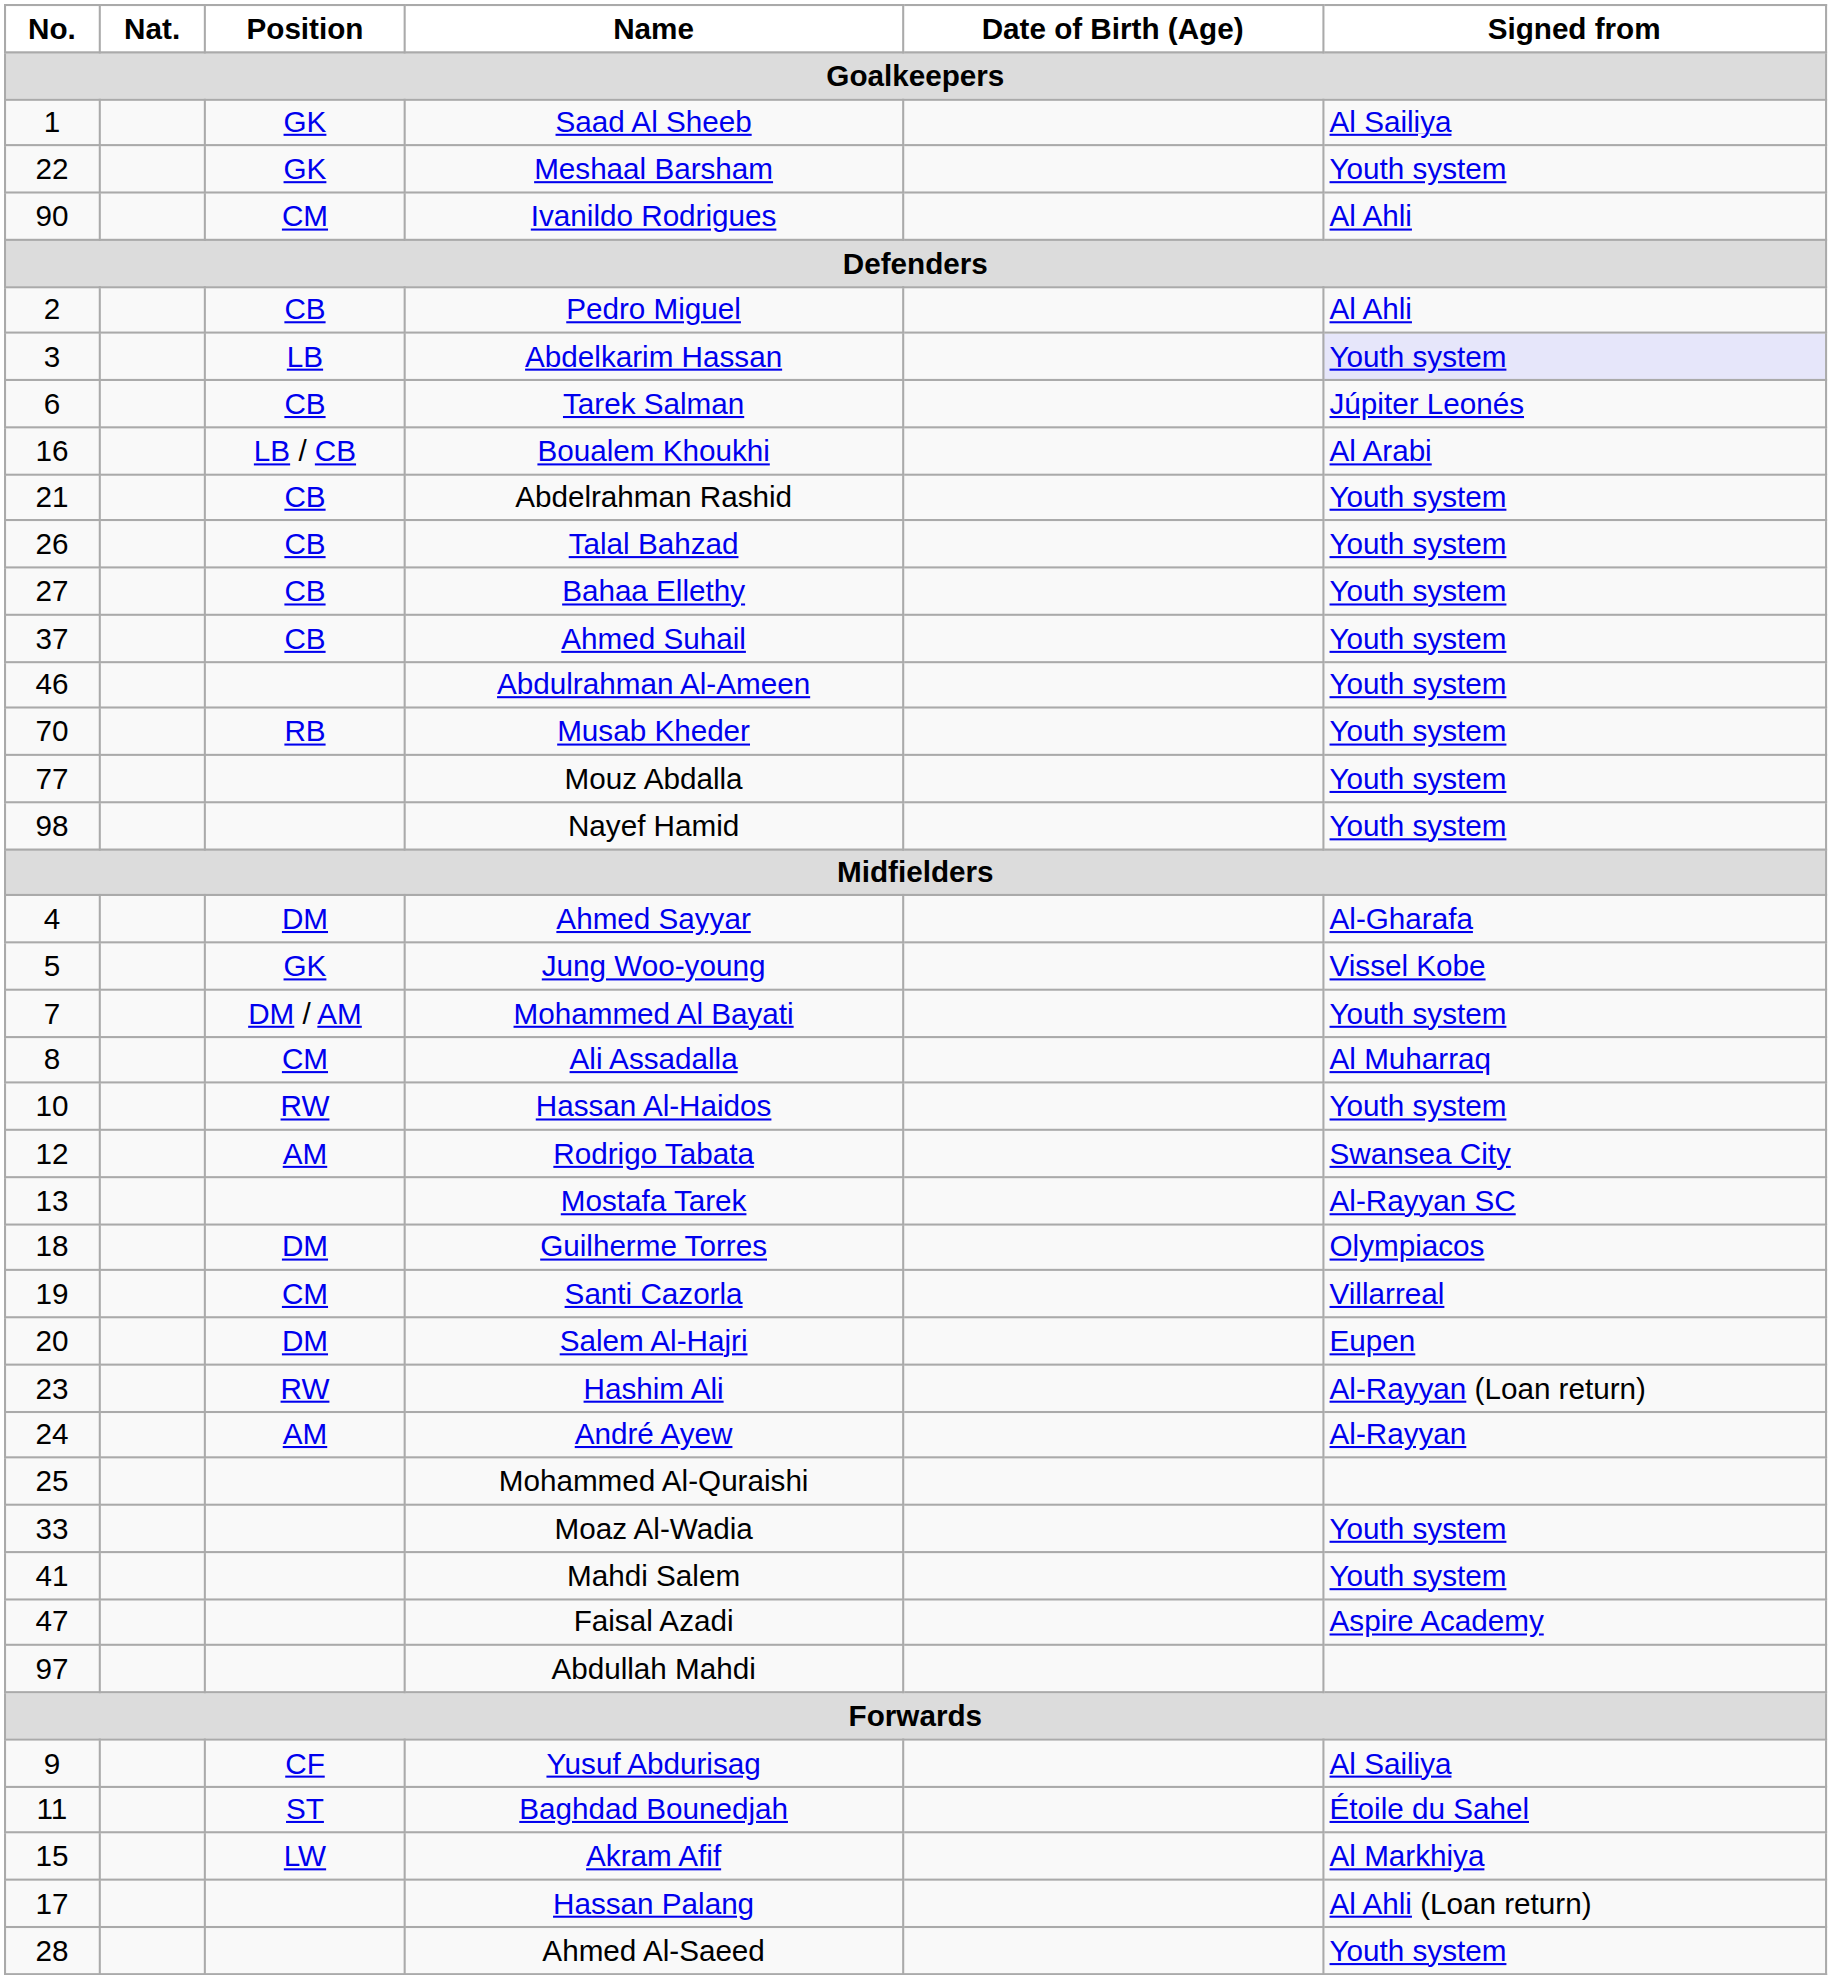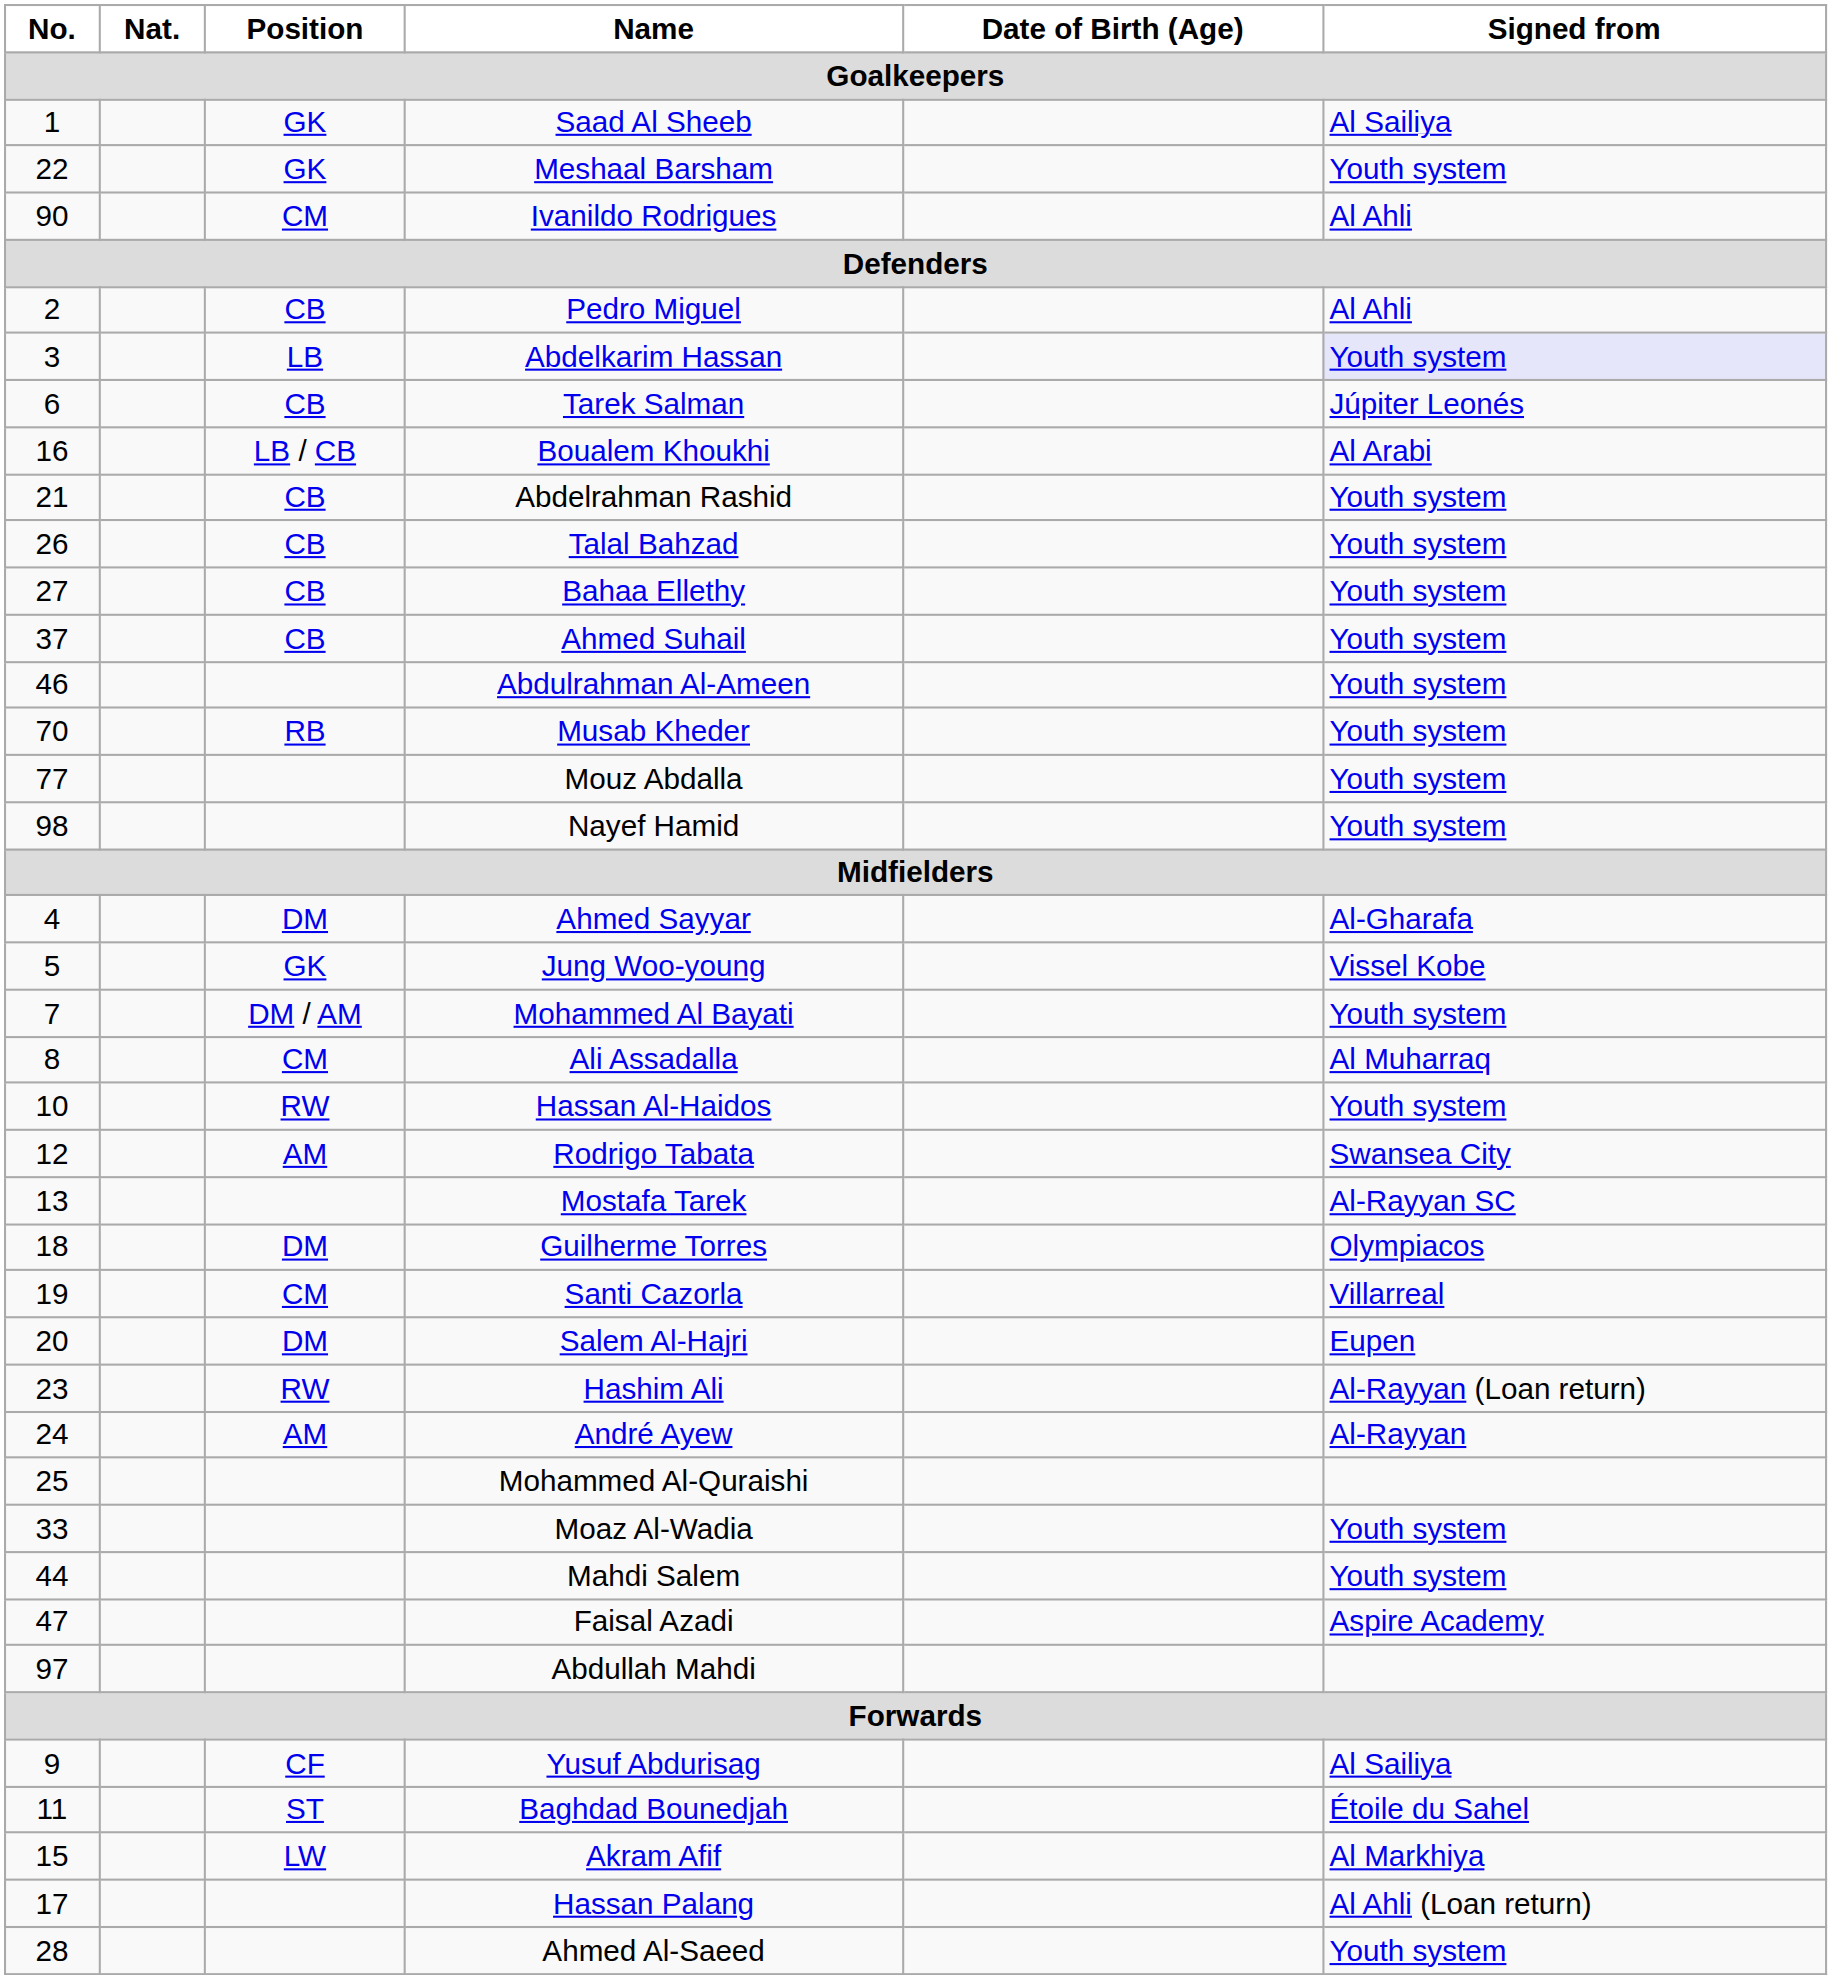 <table class="wikitable" style="text-align:center; font-size:90%; width:70%">
 <tr>
 <th style="background:white; color:black; text-align:center;">No.</th>
 <th style="background:white; color:black; text-align:center;">Nat.</th>
 <th style="background:white; color:black; text-align:center;">Position</th>
 <th style="background:white; color:black; text-align:center;">Name</th>
 <th style="background:white; color:black; text-align:center;">Date of Birth (Age)</th>
 <th style="background:white; color:black; text-align:center;">Signed from</th>
 </tr>
 <tr>
 <th colspan=10 style="background:#DCDCDC; text-align:center;">Goalkeepers</th>
 </tr>
 <tr>
 <td>1</td>
 <td></td>
 <td><a href='#'>GK</a></td>
 <td><a href='#'>Saad Al Sheeb</a></td>
 <td></td>
 <td style="text-align:left"> <a href='#'>Al Sailiya</a></td>
 </tr>
 <tr>
 <td>22</td>
 <td></td>
 <td><a href='#'>GK</a></td>
 <td><a href='#'>Meshaal Barsham</a></td>
 <td></td>
 <td style="text-align:left"> <a href='#'>Youth system</a></td>
 </tr>
 <tr>
 <td>90</td>
 <td></td>
 <td><a href='#'>CM</a></td>
 <td><a href='#'>Ivanildo Rodrigues</a></td>
 <td></td>
 <td style="text-align:left"> <a href='#'>Al Ahli</a></td>
 </tr>
 <tr>
 <th colspan=10 style="background:#DCDCDC; text-align:center;">Defenders</th>
 </tr>
 <tr>
 <td>2</td>
 <td></td>
 <td><a href='#'>CB</a></td>
 <td><a href='#'>Pedro Miguel</a></td>
 <td></td>
 <td style="text-align:left"> <a href='#'>Al Ahli</a></td>
 </tr>
 <tr>
 <td>3</td>
 <td></td>
 <td><a href='#'>LB</a></td>
 <td><a href='#'>Abdelkarim Hassan</a></td>
 <td></td>
 <td style="background: lavender; text-align:left"> <a href='#'>Youth system</a></td>
 </tr>
 <tr>
 <td>6</td>
 <td></td>
 <td><a href='#'>CB</a></td>
 <td><a href='#'>Tarek Salman</a></td>
 <td></td>
 <td style="text-align:left"> <a href='#'>Júpiter Leonés</a></td>
 </tr>
 <tr>
 <td>16</td>
 <td></td>
 <td><a href='#'>LB</a> / <a href='#'>CB</a></td>
 <td><a href='#'>Boualem Khoukhi</a></td>
 <td></td>
 <td style="text-align:left"> <a href='#'>Al Arabi</a></td>
 </tr>
 <tr>
 <td>21</td>
 <td></td>
 <td><a href='#'>CB</a></td>
 <td>Abdelrahman Rashid</td>
 <td></td>
 <td style="text-align:left"> <a href='#'>Youth system</a></td>
 </tr>
 <tr>
 <td>26</td>
 <td></td>
 <td><a href='#'>CB</a></td>
 <td><a href='#'>Talal Bahzad</a></td>
 <td></td>
 <td style="text-align:left"> <a href='#'>Youth system</a></td>
 </tr>
 <tr>
 <td>27</td>
 <td></td>
 <td><a href='#'>CB</a></td>
 <td><a href='#'>Bahaa Ellethy</a></td>
 <td></td>
 <td style="text-align:left"> <a href='#'>Youth system</a></td>
 </tr>
 <tr>
 <td>37</td>
 <td></td>
 <td><a href='#'>CB</a></td>
 <td><a href='#'>Ahmed Suhail</a></td>
 <td></td>
 <td style="text-align:left"> <a href='#'>Youth system</a></td>
 </tr>
 <tr>
 <td>46</td>
 <td></td>
 <td></td>
 <td><a href='#'>Abdulrahman Al-Ameen</a></td>
 <td></td>
 <td style="text-align:left"> <a href='#'>Youth system</a></td>
 </tr>
 <tr>
 <td>70</td>
 <td></td>
 <td><a href='#'>RB</a></td>
 <td><a href='#'>Musab Kheder</a></td>
 <td></td>
 <td style="text-align:left"> <a href='#'>Youth system</a></td>
 </tr>
 <tr>
 <td>77</td>
 <td></td>
 <td></td>
 <td>Mouz Abdalla</td>
 <td></td>
 <td style="text-align:left"> <a href='#'>Youth system</a></td>
 </tr>
 <tr>
 <td>98</td>
 <td></td>
 <td></td>
 <td>Nayef Hamid</td>
 <td></td>
 <td style="text-align:left"> <a href='#'>Youth system</a></td>
 </tr>
 <tr>
 <th colspan=10 style="background:#DCDCDC; text-align:center;">Midfielders</th>
 </tr>
 <tr>
 <td>4</td>
 <td></td>
 <td><a href='#'>DM</a></td>
 <td><a href='#'>Ahmed Sayyar</a></td>
 <td></td>
 <td style="text-align:left"> <a href='#'>Al-Gharafa</a></td>
 </tr>
 <tr>
 <td>5</td>
 <td></td>
 <td><a href='#'>GK</a></td>
 <td><a href='#'>Jung Woo-young</a></td>
 <td></td>
 <td style="text-align:left"> <a href='#'>Vissel Kobe</a></td>
 </tr>
 <tr>
 <td>7</td>
 <td></td>
 <td><a href='#'>DM</a> / <a href='#'>AM</a></td>
 <td><a href='#'>Mohammed Al Bayati</a></td>
 <td></td>
 <td style="text-align:left"> <a href='#'>Youth system</a></td>
 </tr>
 <tr>
 <td>8</td>
 <td></td>
 <td><a href='#'>CM</a></td>
 <td><a href='#'>Ali Assadalla</a></td>
 <td></td>
 <td style="text-align:left"><a href='#'>Al Muharraq</a></td>
 </tr>
 <tr>
 <td>10</td>
 <td></td>
 <td><a href='#'>RW</a></td>
 <td><a href='#'>Hassan Al-Haidos</a></td>
 <td></td>
 <td style="text-align:left"> <a href='#'>Youth system</a></td>
 </tr>
 <tr>
 <td>12</td>
 <td></td>
 <td><a href='#'>AM</a></td>
 <td><a href='#'>Rodrigo Tabata</a></td>
 <td></td>
 <td style="text-align:left"> <a href='#'>Swansea City</a></td>
 </tr>
 <tr>
 <td>13</td>
 <td></td>
 <td></td>
 <td><a href='#'>Mostafa Tarek</a></td>
 <td></td>
 <td style="text-align:left">  <a href='#'>Al-Rayyan SC</a></td>
 </tr>
 <tr>
 <td>18</td>
 <td></td>
 <td><a href='#'>DM</a></td>
 <td><a href='#'>Guilherme Torres</a></td>
 <td></td>
 <td style="text-align:left"> <a href='#'>Olympiacos</a></td>
 </tr>
 <tr>
 <td>19</td>
 <td></td>
 <td><a href='#'>CM</a></td>
 <td><a href='#'>Santi Cazorla</a></td>
 <td></td>
 <td style="text-align:left"> <a href='#'>Villarreal</a></td>
 </tr>
 <tr>
 <td>20</td>
 <td></td>
 <td><a href='#'>DM</a></td>
 <td><a href='#'>Salem Al-Hajri</a></td>
 <td></td>
 <td style="text-align:left"> <a href='#'>Eupen</a></td>
 </tr>
 <tr>
 <td>23</td>
 <td></td>
 <td><a href='#'>RW</a></td>
 <td><a href='#'>Hashim Ali</a></td>
 <td></td>
 <td style="text-align:left"> <a href='#'>Al-Rayyan</a> (Loan return)</td>
 </tr>
 <tr>
 <td>24</td>
 <td></td>
 <td><a href='#'>AM</a></td>
 <td><a href='#'>André Ayew</a></td>
 <td></td>
 <td style="text-align:left"> <a href='#'>Al-Rayyan</a></td>
 </tr>
 <tr>
 <td>25</td>
 <td></td>
 <td></td>
 <td>Mohammed Al-Quraishi</td>
 <td></td>
 <td style="text-align:left"></td>
 </tr>
 <tr>
 <td>33</td>
 <td></td>
 <td></td>
 <td>Moaz Al-Wadia</td>
 <td></td>
 <td style="text-align:left"> <a href='#'>Youth system</a></td>
 </tr>
 <tr>
-<td>41</td>
+<td>44</td>
 <td></td>
 <td></td>
 <td>Mahdi Salem</td>
 <td></td>
 <td style="text-align:left"> <a href='#'>Youth system</a></td>
 </tr>
 <tr>
 <td>47</td>
 <td></td>
 <td></td>
 <td>Faisal Azadi</td>
 <td></td>
 <td style="text-align:left"> <a href='#'>Aspire Academy</a></td>
 </tr>
 <tr>
 <td>97</td>
 <td></td>
 <td></td>
 <td>Abdullah Mahdi</td>
 <td></td>
 <td style="text-align:left"></td>
 </tr>
 <tr>
 <th colspan=10 style="background:#DCDCDC; text-align:center;">Forwards</th>
 </tr>
 <tr>
 <td>9</td>
 <td></td>
 <td><a href='#'>CF</a></td>
 <td><a href='#'>Yusuf Abdurisag</a></td>
 <td></td>
 <td style="text-align:left"> <a href='#'>Al Sailiya</a></td>
 </tr>
 <tr>
 <td>11</td>
 <td></td>
 <td><a href='#'>ST</a></td>
 <td><a href='#'>Baghdad Bounedjah</a></td>
 <td></td>
 <td style="text-align:left"> <a href='#'>Étoile du Sahel</a></td>
 </tr>
 <tr>
 <td>15</td>
 <td></td>
 <td><a href='#'>LW</a></td>
 <td><a href='#'>Akram Afif</a></td>
 <td></td>
 <td style="text-align:left"> <a href='#'>Al Markhiya</a></td>
 </tr>
 <tr>
 <td>17</td>
 <td></td>
 <td></td>
 <td><a href='#'>Hassan Palang</a></td>
 <td></td>
 <td style="text-align:left"> <a href='#'>Al Ahli</a> (Loan return)</td>
 </tr>
 <tr>
 <td>28</td>
 <td></td>
 <td></td>
 <td>Ahmed Al-Saeed</td>
 <td></td>
 <td style="text-align:left"> <a href='#'>Youth system</a></td>
 </tr>
 <tr>
 </tr>
 </table>
